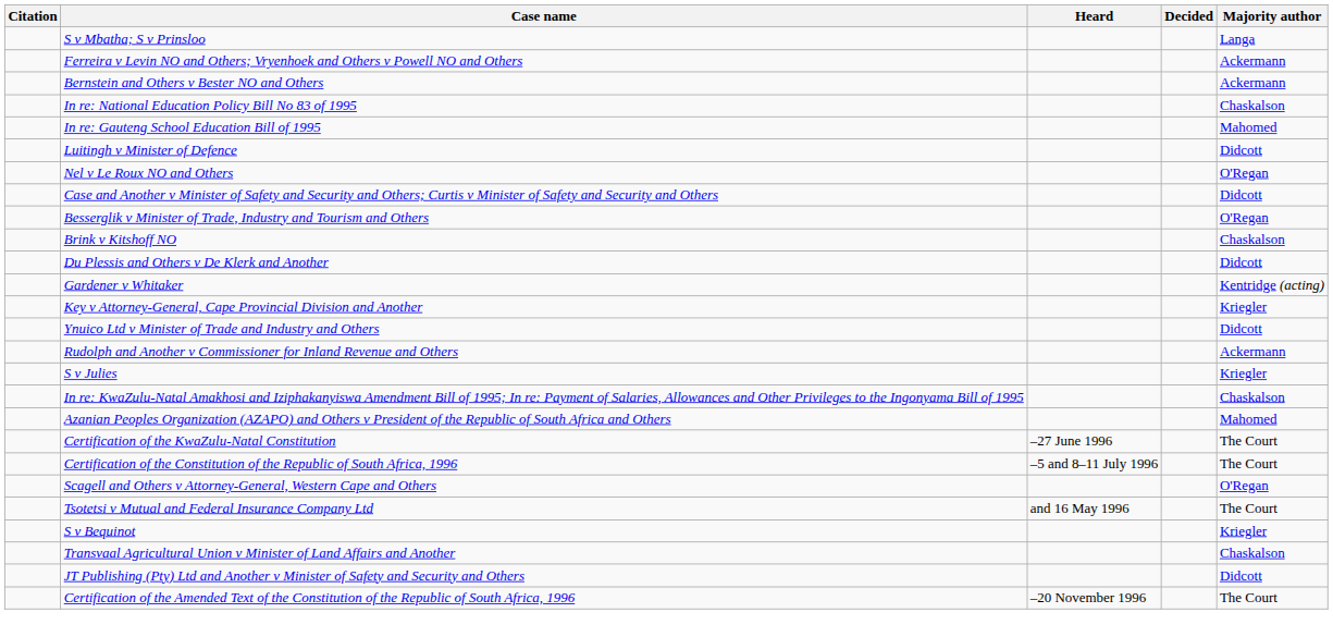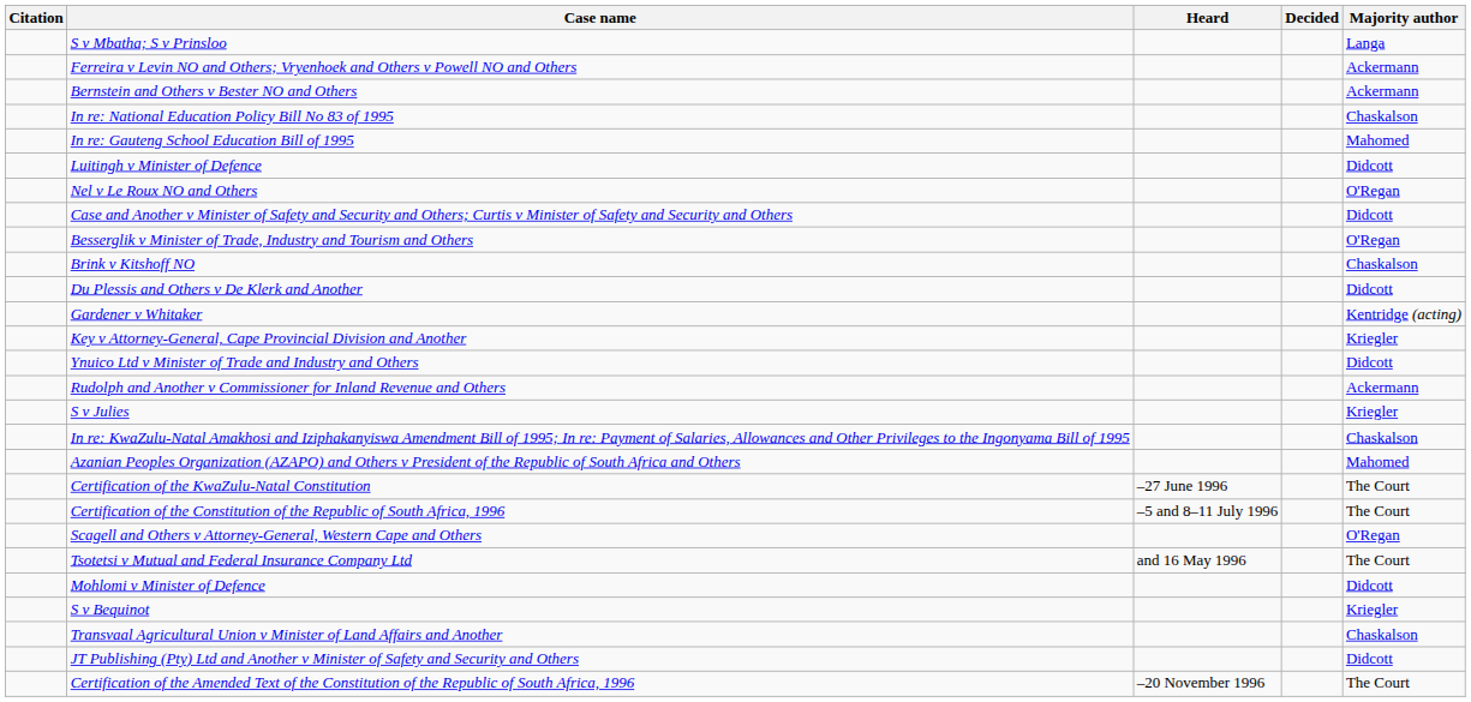 <table class="wikitable sortable static-row-numbers">
 <tr>
 <th>Citation</th>
 <th>Case name</th>
 <th>Heard</th>
 <th>Decided</th>
 <th>Majority author</th>
 </tr>
 <tr>
 <td nowrap></td>
 <td><em><a href='#'>S v Mbatha; S v Prinsloo</a></em></td>
 <td></td>
 <td></td>
 <td><a href='#'>Langa</a></td>
 </tr>
 <tr>
 <td nowrap></td>
 <td><em><a href='#'>Ferreira v Levin NO and Others; Vryenhoek and Others v Powell NO and Others</a></em></td>
 <td></td>
 <td></td>
 <td><a href='#'>Ackermann</a></td>
 </tr>
 <tr>
 <td nowrap></td>
 <td><em><a href='#'>Bernstein and Others v Bester NO and Others</a></em></td>
 <td></td>
 <td></td>
 <td><a href='#'>Ackermann</a></td>
 </tr>
 <tr>
 <td nowrap></td>
 <td><em><a href='#'>In re: National Education Policy Bill No 83 of 1995</a></em></td>
 <td></td>
 <td></td>
 <td><a href='#'>Chaskalson</a></td>
 </tr>
 <tr>
 <td nowrap></td>
 <td><em><a href='#'>In re: Gauteng School Education Bill of 1995</a></em></td>
 <td></td>
 <td></td>
 <td><a href='#'>Mahomed</a></td>
 </tr>
 <tr>
 <td nowrap></td>
 <td><em><a href='#'>Luitingh v Minister of Defence</a></em></td>
 <td></td>
 <td></td>
 <td><a href='#'>Didcott</a></td>
 </tr>
 <tr>
 <td nowrap></td>
 <td><em><a href='#'>Nel v Le Roux NO and Others</a></em></td>
 <td></td>
 <td></td>
 <td><a href='#'>O'Regan</a></td>
 </tr>
 <tr>
 <td nowrap></td>
 <td><em><a href='#'>Case and Another v Minister of Safety and Security and Others; Curtis v Minister of Safety and Security and Others</a></em></td>
 <td></td>
 <td></td>
 <td><a href='#'>Didcott</a></td>
 </tr>
 <tr>
 <td nowrap></td>
 <td><em><a href='#'>Besserglik v Minister of Trade, Industry and Tourism and Others</a></em></td>
 <td></td>
 <td></td>
 <td><a href='#'>O'Regan</a></td>
 </tr>
 <tr>
 <td nowrap></td>
 <td><em><a href='#'>Brink v Kitshoff NO</a></em></td>
 <td></td>
 <td></td>
 <td><a href='#'>Chaskalson</a></td>
 </tr>
 <tr>
 <td nowrap></td>
 <td><em><a href='#'>Du Plessis and Others v De Klerk and Another</a></em></td>
 <td></td>
 <td></td>
 <td><a href='#'>Didcott</a></td>
 </tr>
 <tr>
 <td nowrap></td>
 <td><em><a href='#'>Gardener v Whitaker</a></em></td>
 <td></td>
 <td></td>
 <td><a href='#'>Kentridge</a> <em>(acting)</em></td>
 </tr>
 <tr>
 <td nowrap></td>
 <td><em><a href='#'>Key v Attorney-General, Cape Provincial Division and Another</a></em></td>
 <td></td>
 <td></td>
 <td><a href='#'>Kriegler</a></td>
 </tr>
 <tr>
 <td nowrap></td>
 <td><em><a href='#'>Ynuico Ltd v Minister of Trade and Industry and Others</a></em></td>
 <td></td>
 <td></td>
 <td><a href='#'>Didcott</a></td>
 </tr>
 <tr>
 <td nowrap></td>
 <td><em><a href='#'>Rudolph and Another v Commissioner for Inland Revenue and Others</a></em></td>
 <td></td>
 <td></td>
 <td><a href='#'>Ackermann</a></td>
 </tr>
 <tr>
 <td nowrap></td>
 <td><em><a href='#'>S v Julies</a></em></td>
 <td></td>
 <td></td>
 <td><a href='#'>Kriegler</a></td>
 </tr>
 <tr>
 <td nowrap></td>
 <td><em><a href='#'>In re: KwaZulu-Natal Amakhosi and Iziphakanyiswa Amendment Bill of 1995; In re: Payment of Salaries, Allowances and Other Privileges to the Ingonyama Bill of 1995</a></em></td>
 <td></td>
 <td></td>
 <td><a href='#'>Chaskalson</a></td>
 </tr>
 <tr>
 <td nowrap></td>
 <td><em><a href='#'>Azanian Peoples Organization (AZAPO) and Others v President of the Republic of South Africa and Others</a></em></td>
 <td></td>
 <td></td>
 <td><a href='#'>Mahomed</a></td>
 </tr>
 <tr>
 <td nowrap></td>
 <td><em><a href='#'>Certification of the KwaZulu-Natal Constitution</a></em></td>
 <td>–27 June 1996</td>
 <td></td>
 <td>The Court</td>
 </tr>
 <tr>
 <td nowrap></td>
 <td><em><a href='#'>Certification of the Constitution of the Republic of South Africa, 1996</a></em></td>
 <td>–5 and 8–11 July 1996</td>
 <td></td>
 <td>The Court</td>
 </tr>
 <tr>
 <td nowrap></td>
 <td><em><a href='#'>Scagell and Others v Attorney-General, Western Cape and Others</a></em></td>
 <td></td>
 <td></td>
 <td><a href='#'>O'Regan</a></td>
 </tr>
 <tr>
 <td nowrap></td>
 <td><em><a href='#'>Tsotetsi v Mutual and Federal Insurance Company Ltd</a></em></td>
 <td> and 16 May 1996</td>
 <td></td>
 <td>The Court</td>
 </tr>
 <tr>
 <td nowrap></td>
+<td><em><a href='#'>Mohlomi v Minister of Defence</a></em></td>
+<td></td>
+<td></td>
+<td><a href='#'>Didcott</a></td>
+</tr>
+<tr>
+<td nowrap></td>
 <td><em><a href='#'>S v Bequinot</a></em></td>
 <td></td>
 <td></td>
 <td><a href='#'>Kriegler</a></td>
 </tr>
 <tr>
 <td nowrap></td>
 <td><em><a href='#'>Transvaal Agricultural Union v Minister of Land Affairs and Another</a></em></td>
 <td></td>
 <td></td>
 <td><a href='#'>Chaskalson</a></td>
 </tr>
 <tr>
 <td nowrap></td>
 <td><em><a href='#'>JT Publishing (Pty) Ltd and Another v Minister of Safety and Security and Others</a></em></td>
 <td></td>
 <td></td>
 <td><a href='#'>Didcott</a></td>
 </tr>
 <tr>
 <td nowrap></td>
 <td><em><a href='#'>Certification of the Amended Text of the Constitution of the Republic of South Africa, 1996</a></em></td>
 <td>–20 November 1996</td>
 <td></td>
 <td>The Court</td>
 </tr>
 </table>
